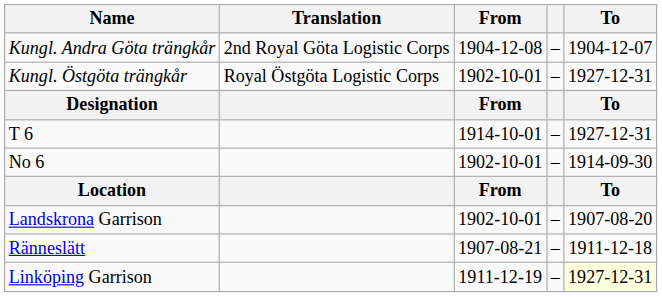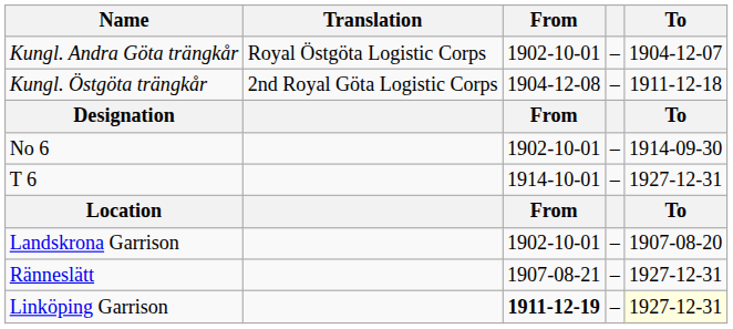 <table class="wikitable">
 <tr>
 <th style="font-weight:bold;">Name</th>
 <th style="font-weight:bold;">Translation</th>
 <th style="text-align: center; font-weight:bold;">From</th>
 <th></th>
 <th style="text-align: center; font-weight:bold;">To</th>
 </tr>
 <tr>
 <td style="font-style:italic;">Kungl. Andra Göta trängkår</td>
-<td>2nd Royal Göta Logistic Corps</td>
-<td>1904-12-08</td>
+<td>Royal Östgöta Logistic Corps</td>
+<td>1902-10-01</td>
 <td>–</td>
 <td>1904-12-07</td>
 </tr>
 <tr>
 <td style="font-style:italic;">Kungl. Östgöta trängkår</td>
-<td>Royal Östgöta Logistic Corps</td>
-<td>1902-10-01</td>
+<td>2nd Royal Göta Logistic Corps</td>
+<td>1904-12-08</td>
 <td>–</td>
-<td>1927-12-31</td>
+<td style="text-align: center;">1911-12-18</td>
 </tr>
 <tr>
 <th style="font-weight:bold;">Designation</th>
 <th style="font-weight:bold;"></th>
 <th style="text-align: center; font-weight:bold;">From</th>
 <th></th>
 <th style="text-align: center; font-weight:bold;">To</th>
 </tr>
 <tr>
+<td>No 6</td>
+<td></td>
+<td style="text-align: center;">1902-10-01</td>
+<td style="text-align: center;">–</td>
+<td style="text-align: center;">1914-09-30</td>
+</tr>
+<tr>
 <td>T 6</td>
 <td></td>
 <td style="text-align: center;">1914-10-01</td>
 <td style="text-align: center;">–</td>
 <td style="text-align: center;">1927-12-31</td>
-</tr>
-<tr>
-<td>No 6</td>
-<td></td>
-<td style="text-align: center;">1902-10-01</td>
-<td style="text-align: center;">–</td>
-<td style="text-align: center;">1914-09-30</td>
 </tr>
 <tr>
 <th style="font-weight:bold;">Location</th>
 <th style="font-weight:bold;"></th>
 <th style="text-align: center; font-weight:bold;">From</th>
 <th></th>
 <th style="text-align: center; font-weight:bold;">To</th>
 </tr>
 <tr>
 <td><a href='#'>Landskrona</a> Garrison</td>
 <td></td>
 <td style="text-align: center;">1902-10-01</td>
 <td style="text-align: center;">–</td>
 <td style="text-align: center;">1907-08-20</td>
 </tr>
 <tr>
 <td><a href='#'>Ränneslätt</a></td>
 <td></td>
 <td style="text-align: center;">1907-08-21</td>
 <td style="text-align: center;">–</td>
-<td style="text-align: center;">1911-12-18</td>
+<td>1927-12-31</td>
 </tr>
 <tr>
 <td><a href='#'>Linköping</a> Garrison</td>
 <td></td>
-<td style="text-align: center;">1911-12-19</td>
+<td style="text-align: center;"><strong>1911-12-19</strong></td>
 <td style="text-align: center;">–</td>
 <td style="background: lightyellow; text-align: center;">1927-12-31</td>
 </tr>
 </table>
